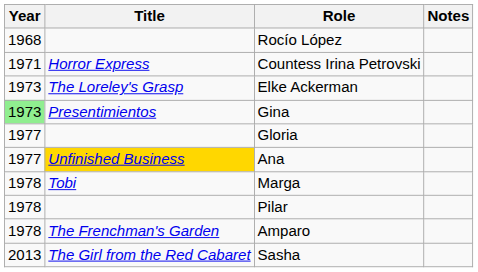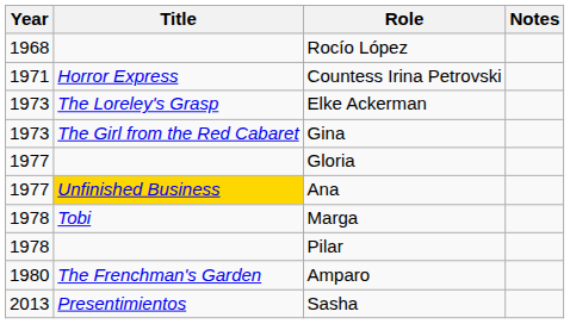 <table class="wikitable sortable">
 <tr>
 <th>Year</th>
 <th>Title</th>
 <th>Role</th>
 <th class="unsortable">Notes</th>
 </tr>
 <tr>
 <td>1968</td>
 <td><em></em></td>
 <td>Rocío López</td>
 <td></td>
 </tr>
 <tr>
 <td>1971</td>
 <td><em><a href='#'>Horror Express</a></em></td>
 <td>Countess Irina Petrovski</td>
 <td></td>
 </tr>
 <tr>
 <td>1973</td>
 <td><em><a href='#'>The Loreley's Grasp</a></em></td>
 <td>Elke Ackerman</td>
 <td></td>
 </tr>
 <tr>
-<td style="background: lightgreen;">1973</td>
-<td><em><a href='#'>Presentimientos</a></em></td>
+<td>1973</td>
+<td><em><a href='#'>The Girl from the Red Cabaret</a></em></td>
 <td>Gina</td>
 <td></td>
 </tr>
 <tr>
 <td>1977</td>
 <td><em></em></td>
 <td>Gloria</td>
 <td></td>
 </tr>
 <tr>
 <td>1977</td>
 <td style="background: gold;"><em><a href='#'>Unfinished Business</a></em></td>
 <td>Ana</td>
 <td></td>
 </tr>
 <tr>
 <td>1978</td>
 <td><em><a href='#'>Tobi</a></em></td>
 <td>Marga</td>
 <td></td>
 </tr>
 <tr>
 <td>1978</td>
 <td><em></em></td>
 <td>Pilar</td>
 <td></td>
 </tr>
 <tr>
-<td>1978</td>
+<td>1980</td>
 <td><em><a href='#'>The Frenchman's Garden</a></em></td>
 <td>Amparo</td>
 <td></td>
 </tr>
 <tr>
 <td>2013</td>
-<td><em><a href='#'>The Girl from the Red Cabaret</a></em></td>
+<td><em><a href='#'>Presentimientos</a></em></td>
 <td>Sasha</td>
 <td></td>
 </tr>
 </table>
